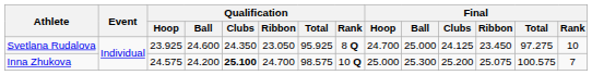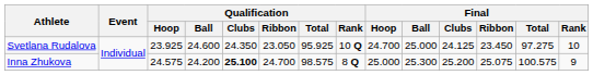 <table class=wikitable style="font-size:90%">
 <tr>
 <th rowspan="2">Athlete</th>
 <th rowspan="2">Event</th>
 <th colspan=6>Qualification</th>
 <th colspan=6>Final</th>
 </tr>
 <tr style="font-size:95%">
 <th>Hoop</th>
 <th>Ball</th>
 <th>Clubs</th>
 <th>Ribbon</th>
 <th>Total</th>
 <th>Rank</th>
 <th>Hoop</th>
 <th>Ball</th>
 <th>Clubs</th>
 <th>Ribbon</th>
 <th>Total</th>
 <th>Rank</th>
 </tr>
 <tr align=center>
 <td align=left><a href='#'>Svetlana Rudalova</a></td>
 <td align=left rowspan=2><a href='#'>Individual</a></td>
 <td>23.925</td>
 <td>24.600</td>
 <td>24.350</td>
 <td>23.050</td>
 <td>95.925</td>
-<td>8 <strong>Q</strong></td>
+<td>10 <strong>Q</strong></td>
 <td>24.700</td>
 <td>25.000</td>
 <td>24.125</td>
 <td>23.450</td>
 <td>97.275</td>
 <td>10</td>
 </tr>
 <tr align=center>
 <td align=left><a href='#'>Inna Zhukova</a></td>
 <td>24.575</td>
 <td>24.200</td>
 <td><strong>25.100</strong></td>
 <td>24.700</td>
 <td>98.575</td>
-<td>10 <strong>Q</strong></td>
+<td>8 <strong>Q</strong></td>
 <td>25.000</td>
 <td>25.300</td>
 <td>25.200</td>
 <td>25.075</td>
 <td>100.575</td>
-<td>7</td>
+<td>9</td>
 </tr>
 </table>
